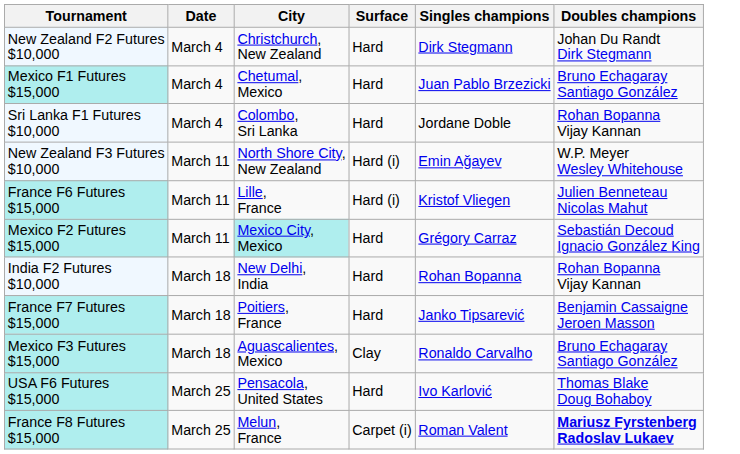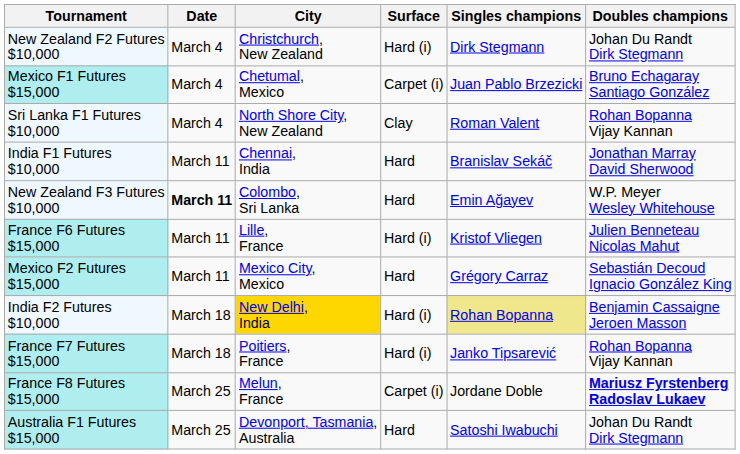 <table class="sortable wikitable" style="font-size:90%">
 <tr>
 <th>Tournament</th>
 <th>Date</th>
 <th>City</th>
 <th>Surface</th>
 <th>Singles champions</th>
 <th>Doubles champions</th>
 </tr>
 <tr>
 <td style="background:#f0f8ff;">New Zealand F2 Futures<br>$10,000</td>
 <td>March 4</td>
 <td><a href='#'>Christchurch</a>,<br>New Zealand</td>
-<td>Hard</td>
+<td>Hard (i)</td>
 <td> <a href='#'>Dirk Stegmann</a></td>
 <td> Johan Du Randt<br> <a href='#'>Dirk Stegmann</a></td>
 </tr>
 <tr>
 <td style="background:#afeeee;">Mexico F1 Futures<br>$15,000</td>
 <td>March 4</td>
 <td><a href='#'>Chetumal</a>,<br>Mexico</td>
-<td>Hard</td>
+<td>Carpet (i)</td>
 <td> <a href='#'>Juan Pablo Brzezicki</a></td>
 <td> <a href='#'>Bruno Echagaray</a><br> <a href='#'>Santiago González</a></td>
 </tr>
 <tr>
 <td style="background:#f0f8ff;">Sri Lanka F1 Futures<br>$10,000</td>
 <td>March 4</td>
-<td><a href='#'>Colombo</a>,<br>Sri Lanka</td>
-<td>Hard</td>
-<td> Jordane Doble</td>
+<td><a href='#'>North Shore City</a>,<br>New Zealand</td>
+<td>Clay</td>
+<td> <a href='#'>Roman Valent</a></td>
 <td> <a href='#'>Rohan Bopanna</a><br> Vijay Kannan</td>
 </tr>
 <tr>
+<td style="background:#f0f8ff;">India F1 Futures<br>$10,000</td>
+<td>March 11</td>
+<td><a href='#'>Chennai</a>,<br>India</td>
+<td>Hard</td>
+<td> <a href='#'>Branislav Sekáč</a></td>
+<td> <a href='#'>Jonathan Marray</a><br> <a href='#'>David Sherwood</a></td>
+</tr>
+<tr>
 <td style="background:#f0f8ff;">New Zealand F3 Futures<br>$10,000</td>
-<td>March 11</td>
-<td><a href='#'>North Shore City</a>,<br>New Zealand</td>
-<td>Hard (i)</td>
+<td><strong>March 11</strong></td>
+<td><a href='#'>Colombo</a>,<br>Sri Lanka</td>
+<td>Hard</td>
 <td> <a href='#'>Emin Ağayev</a></td>
 <td> W.P. Meyer<br> <a href='#'>Wesley Whitehouse</a></td>
 </tr>
 <tr>
 <td style="background:#afeeee;">France F6 Futures<br>$15,000</td>
 <td>March 11</td>
 <td><a href='#'>Lille</a>,<br>France</td>
 <td>Hard (i)</td>
 <td> <a href='#'>Kristof Vliegen</a></td>
 <td> <a href='#'>Julien Benneteau</a><br> <a href='#'>Nicolas Mahut</a></td>
 </tr>
 <tr>
 <td style="background:#afeeee;">Mexico F2 Futures<br>$15,000</td>
 <td>March 11</td>
-<td style="background: paleturquoise;"><a href='#'>Mexico City</a>,<br>Mexico</td>
+<td><a href='#'>Mexico City</a>,<br>Mexico</td>
 <td>Hard</td>
 <td> <a href='#'>Grégory Carraz</a></td>
 <td> <a href='#'>Sebastián Decoud</a><br> <a href='#'>Ignacio González King</a></td>
 </tr>
 <tr>
 <td style="background:#f0f8ff;">India F2 Futures<br>$10,000</td>
 <td>March 18</td>
-<td><a href='#'>New Delhi</a>,<br>India</td>
-<td>Hard</td>
-<td> <a href='#'>Rohan Bopanna</a></td>
-<td> <a href='#'>Rohan Bopanna</a><br> Vijay Kannan</td>
+<td style="background: gold;"><a href='#'>New Delhi</a>,<br>India</td>
+<td>Hard (i)</td>
+<td style="background: khaki;"> <a href='#'>Rohan Bopanna</a></td>
+<td> <a href='#'>Benjamin Cassaigne</a><br> <a href='#'>Jeroen Masson</a></td>
 </tr>
 <tr>
 <td style="background:#afeeee;">France F7 Futures<br>$15,000</td>
 <td>March 18</td>
 <td><a href='#'>Poitiers</a>,<br>France</td>
-<td>Hard</td>
+<td>Hard (i)</td>
 <td> <a href='#'>Janko Tipsarević</a></td>
-<td> <a href='#'>Benjamin Cassaigne</a><br> <a href='#'>Jeroen Masson</a></td>
-</tr>
-<tr>
-<td style="background:#afeeee;">Mexico F3 Futures<br>$15,000</td>
-<td>March 18</td>
-<td><a href='#'>Aguascalientes</a>,<br>Mexico</td>
-<td>Clay</td>
-<td> <a href='#'>Ronaldo Carvalho</a></td>
-<td> <a href='#'>Bruno Echagaray</a><br> <a href='#'>Santiago González</a></td>
-</tr>
-<tr>
-<td style="background:#afeeee;">USA F6 Futures<br>$15,000</td>
-<td>March 25</td>
-<td><a href='#'>Pensacola</a>,<br>United States</td>
-<td>Hard</td>
-<td> <a href='#'>Ivo Karlović</a></td>
-<td> <a href='#'>Thomas Blake</a><br> <a href='#'>Doug Bohaboy</a></td>
+<td> <a href='#'>Rohan Bopanna</a><br> Vijay Kannan</td>
 </tr>
 <tr>
 <td style="background:#afeeee;">France F8 Futures<br>$15,000</td>
 <td>March 25</td>
 <td><a href='#'>Melun</a>,<br>France</td>
 <td>Carpet (i)</td>
-<td> <a href='#'>Roman Valent</a></td>
+<td> Jordane Doble</td>
 <td><strong> <a href='#'>Mariusz Fyrstenberg</a><br> <a href='#'>Radoslav Lukaev</a></strong></td>
 </tr>
+<tr>
+<td style="background:#afeeee;">Australia F1 Futures<br>$15,000</td>
+<td>March 25</td>
+<td><a href='#'>Devonport, Tasmania</a>,<br>Australia</td>
+<td>Hard</td>
+<td> <a href='#'>Satoshi Iwabuchi</a></td>
+<td> Johan Du Randt<br> <a href='#'>Dirk Stegmann</a></td>
+</tr>
 </table>
